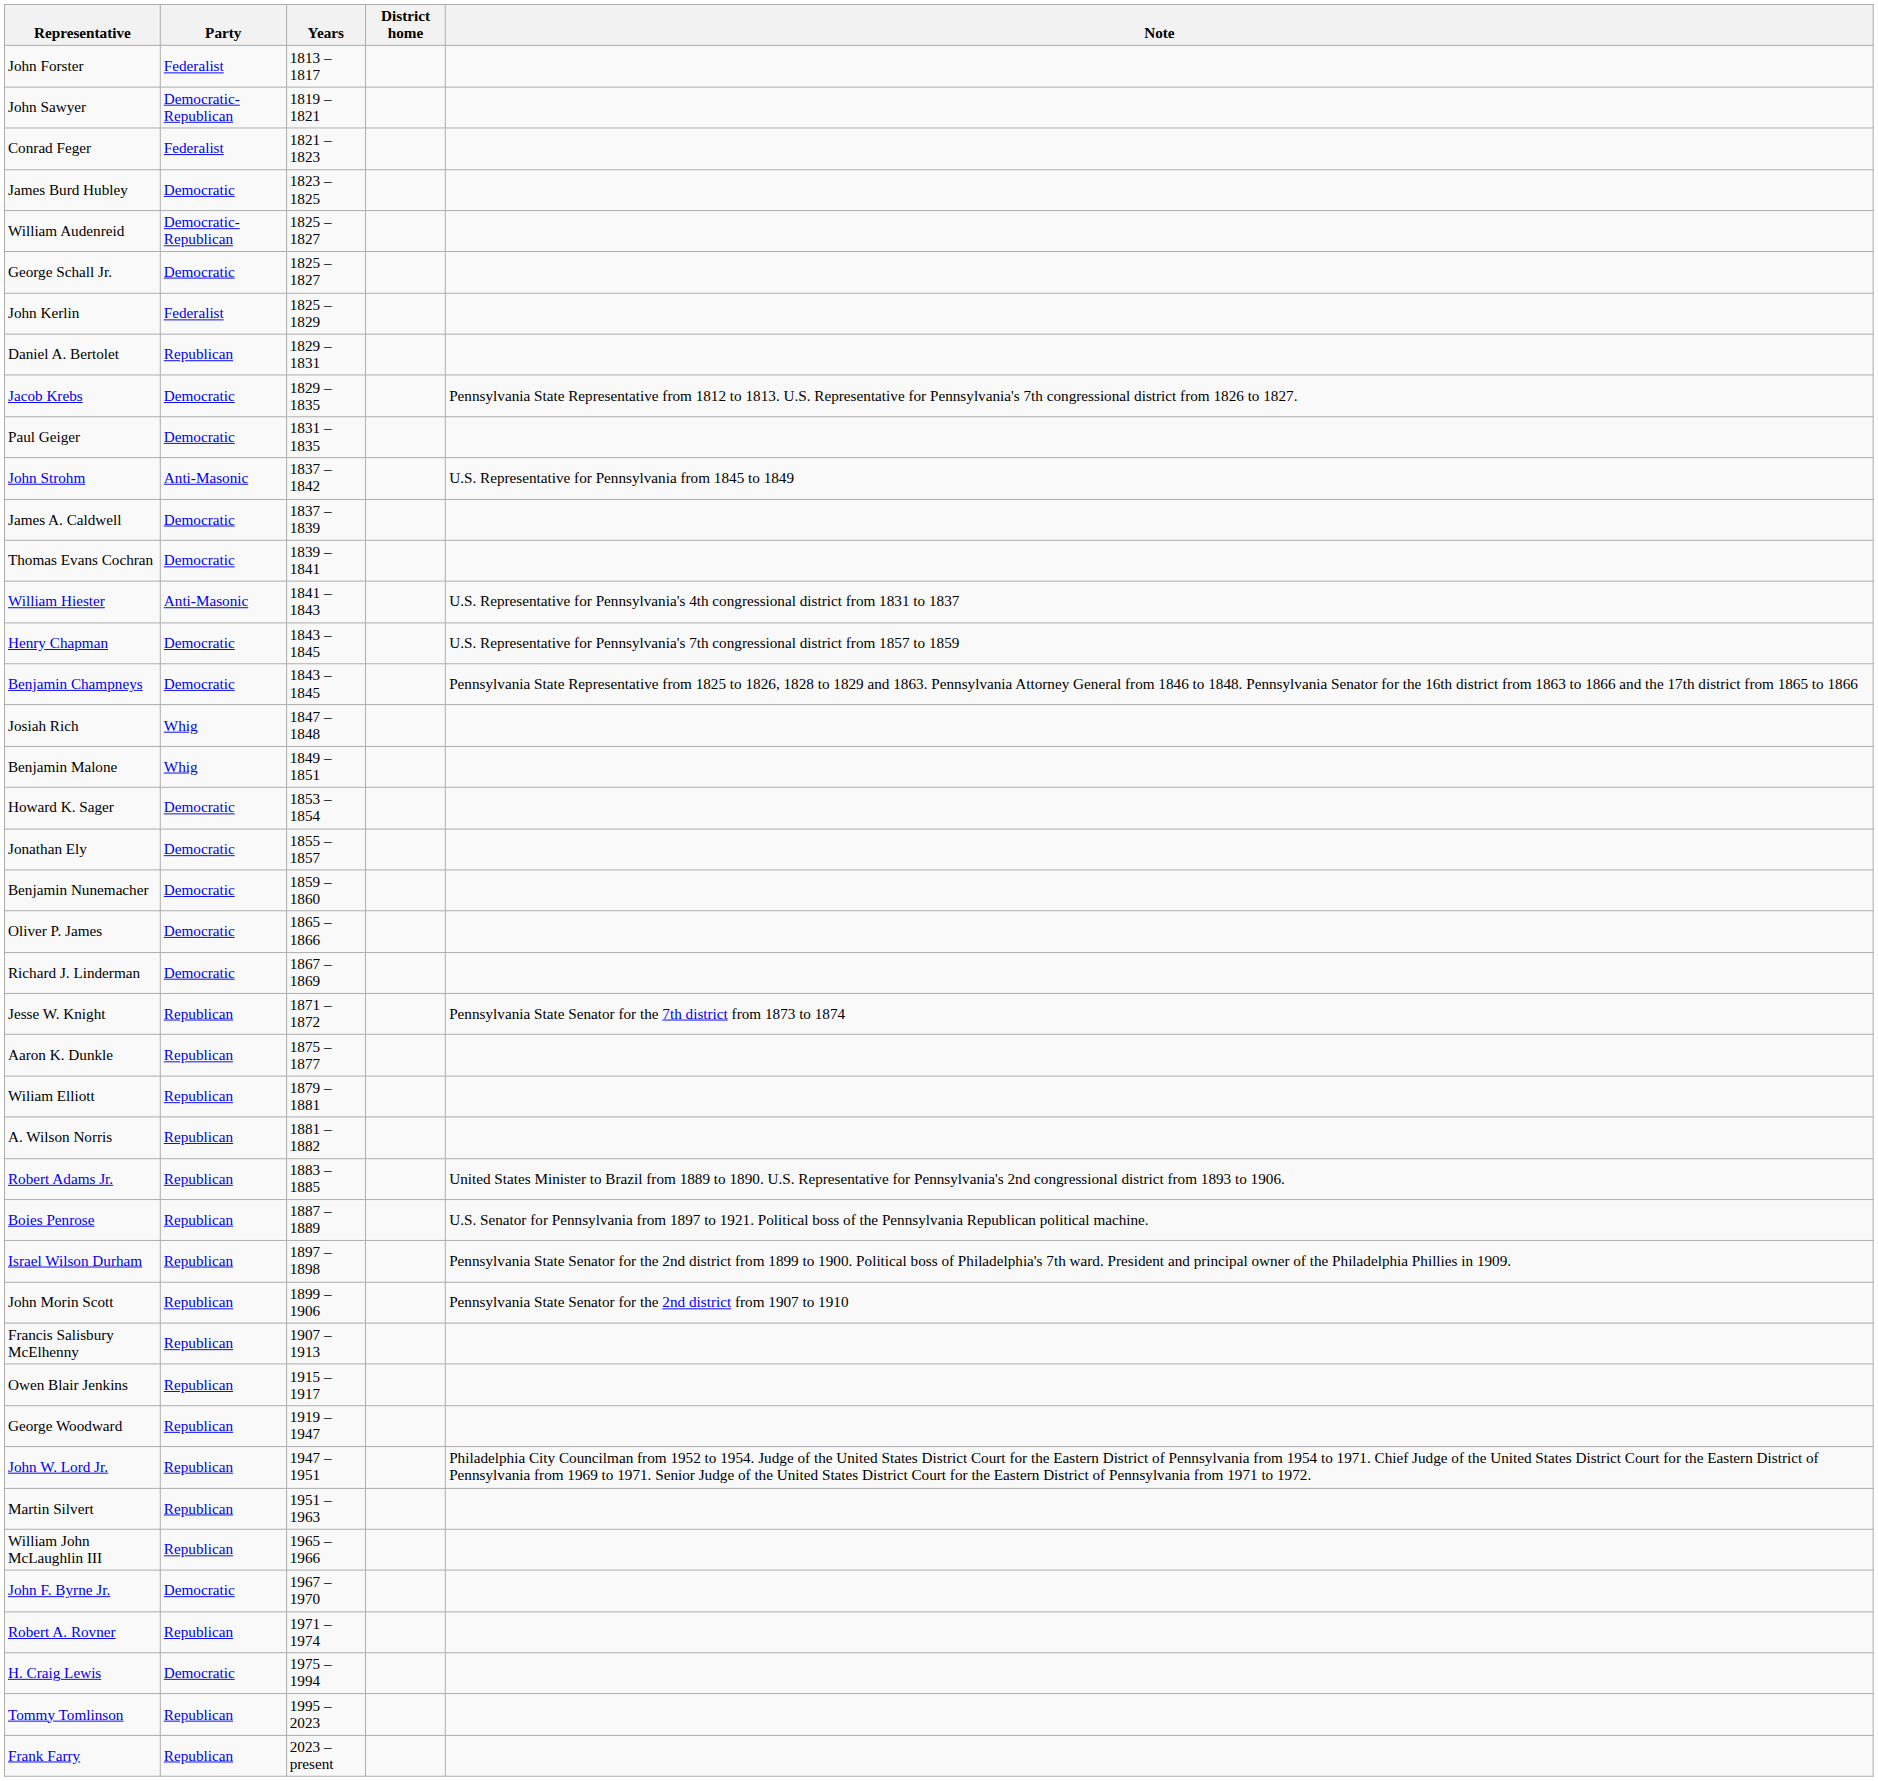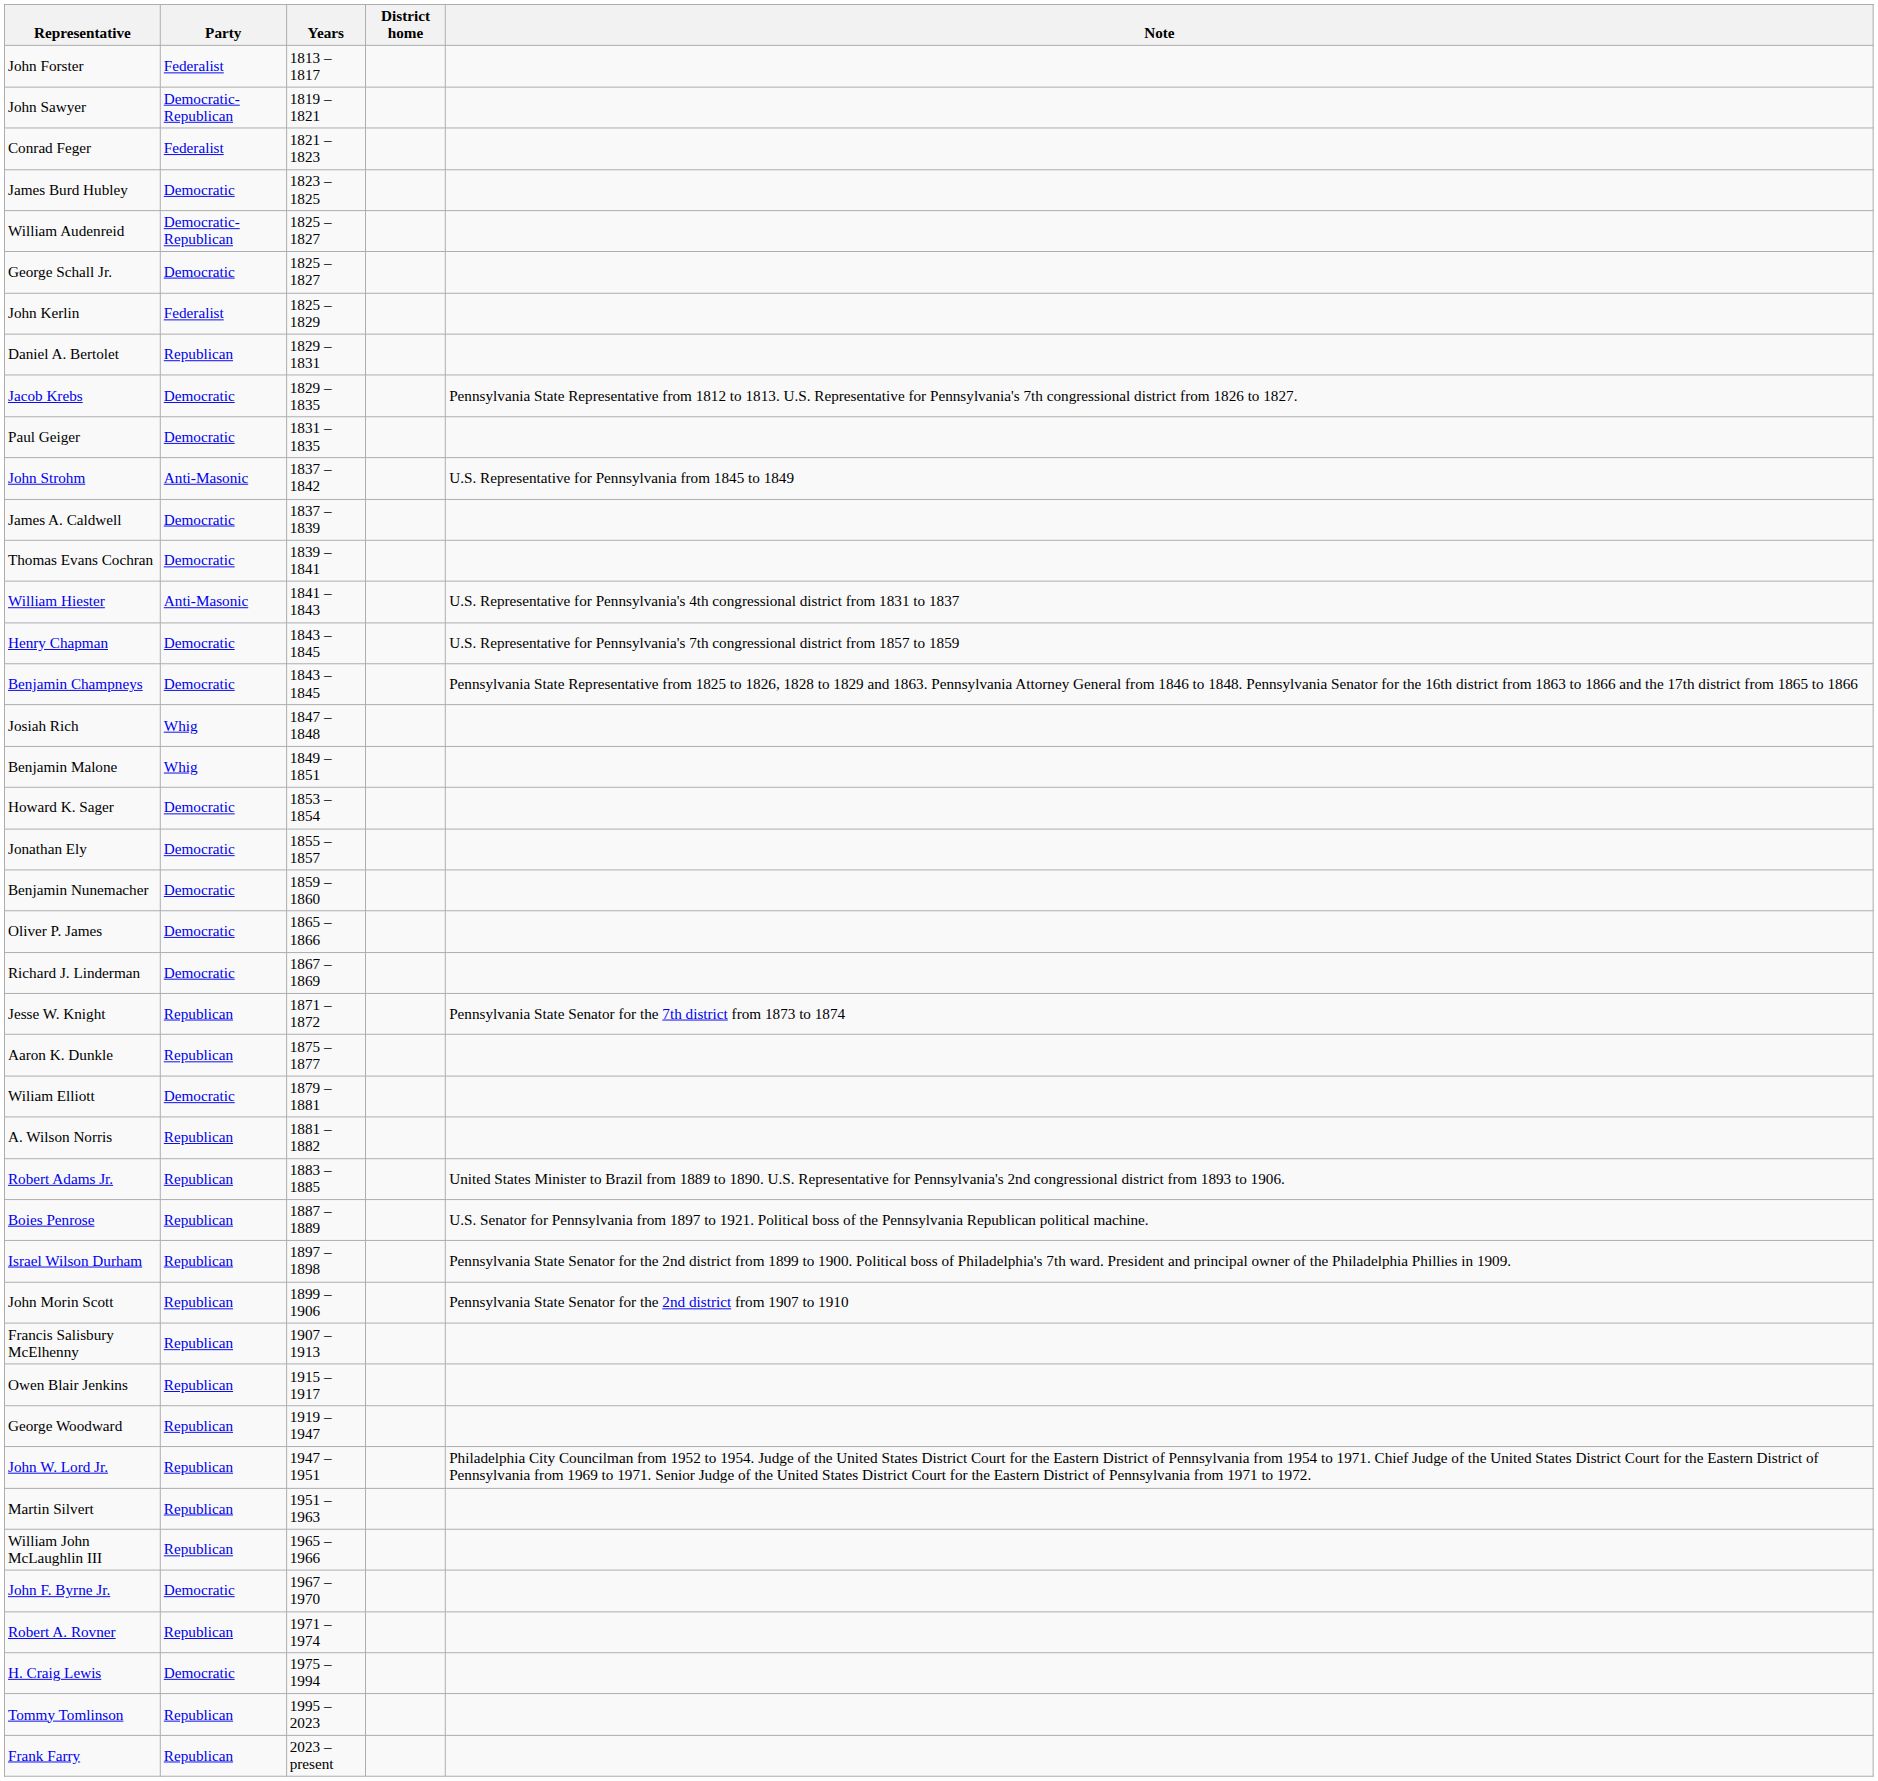 <table class=wikitable>
 <tr valign=bottom>
 <th>Representative</th>
 <th>Party</th>
 <th>Years</th>
 <th>District home</th>
 <th>Note</th>
 </tr>
 <tr>
 <td>John Forster</td>
 <td><a href='#'>Federalist</a></td>
 <td>1813 – 1817</td>
 <td></td>
 <td></td>
 </tr>
 <tr>
 <td>John Sawyer</td>
 <td><a href='#'>Democratic-Republican</a></td>
 <td>1819 – 1821</td>
 <td></td>
 <td></td>
 </tr>
 <tr>
 <td>Conrad Feger</td>
 <td><a href='#'>Federalist</a></td>
 <td>1821 – 1823</td>
 <td></td>
 <td></td>
 </tr>
 <tr>
 <td>James Burd Hubley</td>
 <td><a href='#'>Democratic</a></td>
 <td>1823 – 1825</td>
 <td></td>
 <td></td>
 </tr>
 <tr>
 <td>William Audenreid</td>
 <td><a href='#'>Democratic-Republican</a></td>
 <td>1825 – 1827</td>
 <td></td>
 <td></td>
 </tr>
 <tr>
 <td>George Schall Jr.</td>
 <td><a href='#'>Democratic</a></td>
 <td>1825 – 1827</td>
 <td></td>
 <td></td>
 </tr>
 <tr>
 <td>John Kerlin</td>
 <td><a href='#'>Federalist</a></td>
 <td>1825 – 1829</td>
 <td></td>
 <td></td>
 </tr>
 <tr>
 <td>Daniel A. Bertolet</td>
 <td><a href='#'>Republican</a></td>
 <td>1829 – 1831</td>
 <td></td>
 <td></td>
 </tr>
 <tr>
 <td><a href='#'>Jacob Krebs</a></td>
 <td><a href='#'>Democratic</a></td>
 <td>1829 – 1835</td>
 <td></td>
 <td>Pennsylvania State Representative from 1812 to 1813.  U.S. Representative for Pennsylvania's 7th congressional district from 1826 to 1827.</td>
 </tr>
 <tr>
 <td>Paul Geiger</td>
 <td><a href='#'>Democratic</a></td>
 <td>1831 – 1835</td>
 <td></td>
 <td></td>
 </tr>
 <tr>
 <td><a href='#'>John Strohm</a></td>
 <td><a href='#'>Anti-Masonic</a></td>
 <td>1837 – 1842</td>
 <td></td>
 <td>U.S. Representative for Pennsylvania from 1845 to 1849</td>
 </tr>
 <tr>
 <td>James A. Caldwell</td>
 <td><a href='#'>Democratic</a></td>
 <td>1837 – 1839</td>
 <td></td>
 <td></td>
 </tr>
 <tr>
 <td>Thomas Evans Cochran</td>
 <td><a href='#'>Democratic</a></td>
 <td>1839 – 1841</td>
 <td></td>
 <td></td>
 </tr>
 <tr>
 <td><a href='#'>William Hiester</a></td>
 <td><a href='#'>Anti-Masonic</a></td>
 <td>1841 – 1843</td>
 <td></td>
 <td>U.S. Representative for Pennsylvania's 4th congressional district from 1831 to 1837</td>
 </tr>
 <tr>
 <td><a href='#'>Henry Chapman</a></td>
 <td><a href='#'>Democratic</a></td>
 <td>1843 – 1845</td>
 <td></td>
 <td>U.S. Representative for Pennsylvania's 7th congressional district from 1857 to 1859</td>
 </tr>
 <tr>
 <td><a href='#'>Benjamin Champneys</a></td>
 <td><a href='#'>Democratic</a></td>
 <td>1843 – 1845</td>
 <td></td>
 <td>Pennsylvania State Representative from 1825 to 1826, 1828 to 1829 and 1863.  Pennsylvania Attorney General from 1846 to 1848.  Pennsylvania Senator for the 16th district from 1863 to 1866 and the 17th district from 1865 to 1866</td>
 </tr>
 <tr>
 <td>Josiah Rich</td>
 <td><a href='#'>Whig</a></td>
 <td>1847 – 1848</td>
 <td></td>
 <td></td>
 </tr>
 <tr>
 <td>Benjamin Malone</td>
 <td><a href='#'>Whig</a></td>
 <td>1849 – 1851</td>
 <td></td>
 <td></td>
 </tr>
 <tr>
 <td>Howard K. Sager</td>
 <td><a href='#'>Democratic</a></td>
 <td>1853 – 1854</td>
 <td></td>
 <td></td>
 </tr>
 <tr>
 <td>Jonathan Ely</td>
 <td><a href='#'>Democratic</a></td>
 <td>1855 – 1857</td>
 <td></td>
 <td></td>
 </tr>
 <tr>
 <td>Benjamin Nunemacher</td>
 <td><a href='#'>Democratic</a></td>
 <td>1859 – 1860</td>
 <td></td>
 <td></td>
 </tr>
 <tr>
 <td>Oliver P. James</td>
 <td><a href='#'>Democratic</a></td>
 <td>1865 – 1866</td>
 <td></td>
 <td></td>
 </tr>
 <tr>
 <td>Richard J. Linderman</td>
 <td><a href='#'>Democratic</a></td>
 <td>1867 – 1869</td>
 <td></td>
 <td></td>
 </tr>
 <tr>
 <td>Jesse W. Knight</td>
 <td><a href='#'>Republican</a></td>
 <td>1871 – 1872</td>
 <td></td>
 <td>Pennsylvania State Senator for the <a href='#'>7th district</a> from 1873 to 1874</td>
 </tr>
 <tr>
 <td>Aaron K. Dunkle</td>
 <td><a href='#'>Republican</a></td>
 <td>1875 – 1877</td>
 <td></td>
 <td></td>
 </tr>
 <tr>
 <td>Wiliam Elliott</td>
-<td><a href='#'>Republican</a></td>
+<td><a href='#'>Democratic</a></td>
 <td>1879 – 1881</td>
 <td></td>
 <td></td>
 </tr>
 <tr>
 <td>A. Wilson Norris</td>
 <td><a href='#'>Republican</a></td>
 <td>1881 – 1882</td>
 <td></td>
 <td></td>
 </tr>
 <tr>
 <td><a href='#'>Robert Adams Jr.</a></td>
 <td><a href='#'>Republican</a></td>
 <td>1883 – 1885</td>
 <td></td>
 <td>United States Minister to Brazil from 1889 to 1890.  U.S. Representative for Pennsylvania's 2nd congressional district from 1893 to 1906.</td>
 </tr>
 <tr>
 <td><a href='#'>Boies Penrose</a></td>
 <td><a href='#'>Republican</a></td>
 <td>1887 – 1889</td>
 <td></td>
 <td>U.S. Senator for Pennsylvania from 1897 to 1921.  Political boss of the Pennsylvania Republican political machine.</td>
 </tr>
 <tr>
 <td><a href='#'>Israel Wilson Durham</a></td>
 <td><a href='#'>Republican</a></td>
 <td>1897 – 1898</td>
 <td></td>
 <td>Pennsylvania State Senator for the 2nd district from 1899 to 1900.  Political boss of Philadelphia's 7th ward.  President and principal owner of the Philadelphia Phillies in 1909.</td>
 </tr>
 <tr>
 <td>John Morin Scott</td>
 <td><a href='#'>Republican</a></td>
 <td>1899 – 1906</td>
 <td></td>
 <td>Pennsylvania State Senator for the <a href='#'>2nd district</a> from 1907 to 1910</td>
 </tr>
 <tr>
 <td>Francis Salisbury McElhenny</td>
 <td><a href='#'>Republican</a></td>
 <td>1907 – 1913</td>
 <td></td>
 <td></td>
 </tr>
 <tr>
 <td>Owen Blair Jenkins</td>
 <td><a href='#'>Republican</a></td>
 <td>1915 – 1917</td>
 <td></td>
 <td></td>
 </tr>
 <tr>
 <td>George Woodward</td>
 <td><a href='#'>Republican</a></td>
 <td>1919 – 1947</td>
 <td></td>
 <td></td>
 </tr>
 <tr>
 <td><a href='#'>John W. Lord Jr.</a></td>
 <td><a href='#'>Republican</a></td>
 <td>1947 – 1951</td>
 <td></td>
 <td>Philadelphia City Councilman from 1952 to 1954.  Judge of the United States District Court for the Eastern District of Pennsylvania from 1954 to 1971.  Chief Judge of the United States District Court for the Eastern District of Pennsylvania from 1969 to 1971.  Senior Judge of the United States District Court for the Eastern District of Pennsylvania from 1971 to 1972.</td>
 </tr>
 <tr>
 <td>Martin Silvert</td>
 <td><a href='#'>Republican</a></td>
 <td>1951 – 1963</td>
 <td></td>
 <td></td>
 </tr>
 <tr>
 <td>William John McLaughlin III</td>
 <td><a href='#'>Republican</a></td>
 <td>1965 – 1966</td>
 <td></td>
 <td></td>
 </tr>
 <tr>
 <td><a href='#'>John F. Byrne Jr.</a></td>
 <td><a href='#'>Democratic</a></td>
 <td>1967 – 1970</td>
 <td></td>
 <td></td>
 </tr>
 <tr>
 <td><a href='#'>Robert A. Rovner</a></td>
 <td><a href='#'>Republican</a></td>
 <td>1971 – 1974</td>
 <td></td>
 <td></td>
 </tr>
 <tr>
 <td><a href='#'>H. Craig Lewis</a></td>
 <td><a href='#'>Democratic</a></td>
 <td>1975 – 1994</td>
 <td></td>
 <td></td>
 </tr>
 <tr>
 <td><a href='#'>Tommy Tomlinson</a></td>
 <td><a href='#'>Republican</a></td>
 <td>1995 – 2023</td>
 <td></td>
 <td></td>
 </tr>
 <tr>
 <td><a href='#'>Frank Farry</a></td>
 <td><a href='#'>Republican</a></td>
 <td>2023 – present</td>
 <td></td>
 <td></td>
 </tr>
 </table>
